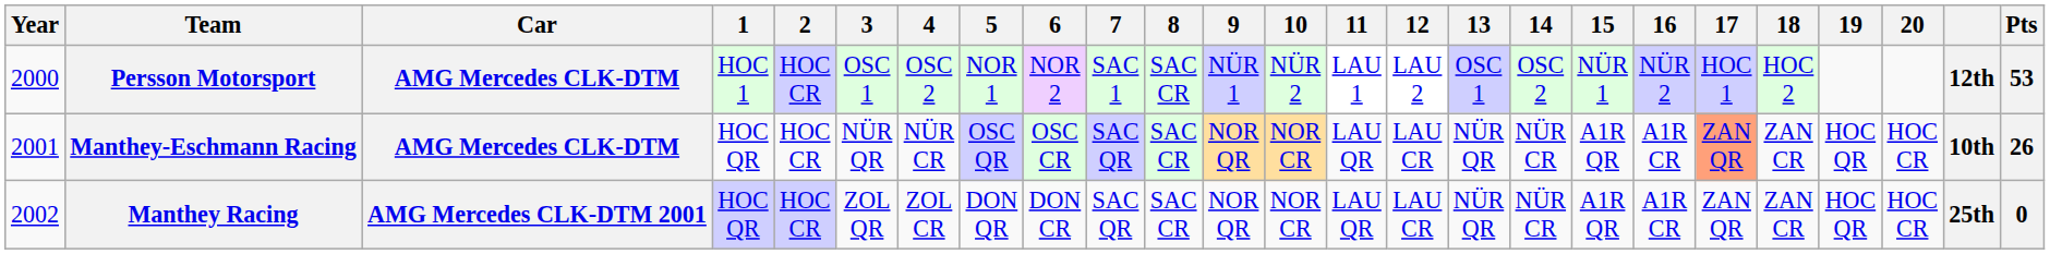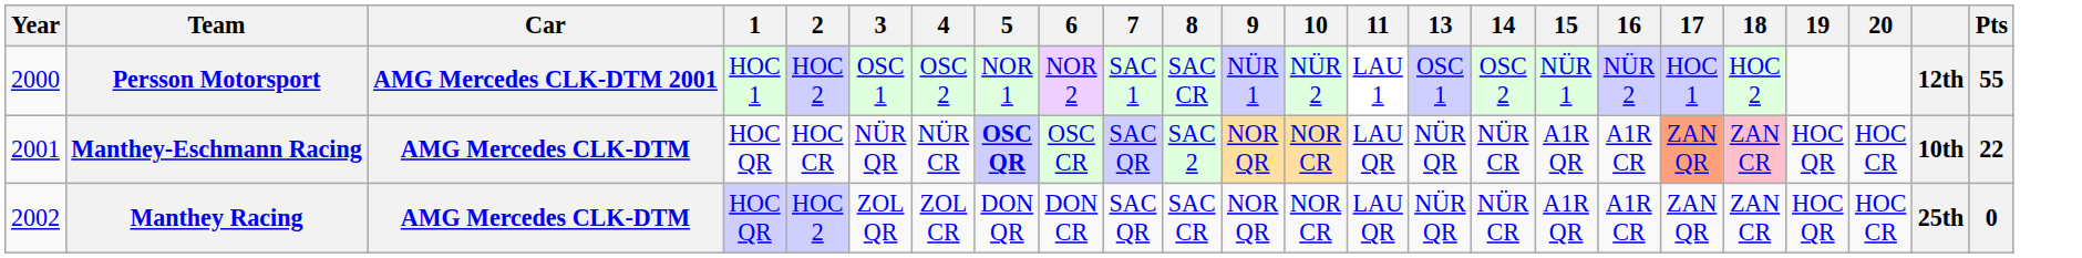 <table class="wikitable" border="1" style="text-align:center; font-size:90%;">
 <tr>
 <th>Year</th>
 <th>Team</th>
 <th>Car</th>
 <th>1</th>
 <th>2</th>
 <th>3</th>
 <th>4</th>
 <th>5</th>
 <th>6</th>
 <th>7</th>
 <th>8</th>
 <th>9</th>
 <th>10</th>
 <th>11</th>
-<th>12</th>
 <th>13</th>
 <th>14</th>
 <th>15</th>
 <th>16</th>
 <th>17</th>
 <th>18</th>
 <th>19</th>
 <th>20</th>
 <th></th>
 <th>Pts</th>
 </tr>
 <tr>
 <td><a href='#'>2000</a></td>
 <th><a href='#'>Persson Motorsport</a></th>
-<th><a href='#'>AMG Mercedes CLK-DTM</a></th>
+<th><a href='#'>AMG Mercedes CLK-DTM 2001</a></th>
 <td style="background:#DFFFDF;"><a href='#'>HOC<br>1</a><br></td>
-<td style="background:#CFCFFF;"><a href='#'>HOC<br>CR</a><br></td>
+<td style="background:#CFCFFF;"><a href='#'>HOC<br>2</a><br></td>
 <td style="background:#DFFFDF;"><a href='#'>OSC<br>1</a><br></td>
 <td style="background:#DFFFDF;"><a href='#'>OSC<br>2</a><br></td>
 <td style="background:#DFFFDF;"><a href='#'>NOR<br>1</a><br></td>
 <td style="background:#EFCFFF;"><a href='#'>NOR<br>2</a><br></td>
 <td style="background:#DFFFDF;"><a href='#'>SAC<br>1</a><br></td>
 <td style="background:#DFFFDF;"><a href='#'>SAC<br>CR</a><br></td>
 <td style="background:#CFCFFF;"><a href='#'>NÜR<br>1</a><br></td>
 <td style="background:#DFFFDF;"><a href='#'>NÜR<br>2</a><br></td>
 <td style="background:#FFFFFF;"><a href='#'>LAU<br>1</a><br></td>
-<td style="background:#FFFFFF;"><a href='#'>LAU<br>2</a><br></td>
 <td style="background:#CFCFFF;"><a href='#'>OSC<br>1</a><br></td>
 <td style="background:#DFFFDF;"><a href='#'>OSC<br>2</a><br></td>
 <td style="background:#DFFFDF;"><a href='#'>NÜR<br>1</a><br></td>
 <td style="background:#CFCFFF;"><a href='#'>NÜR<br>2</a><br></td>
 <td style="background:#CFCFFF;"><a href='#'>HOC<br>1</a><br></td>
 <td style="background:#DFFFDF;"><a href='#'>HOC<br>2</a><br></td>
 <td></td>
 <td></td>
 <th>12th</th>
-<th>53</th>
+<th>55</th>
 </tr>
 <tr>
 <td><a href='#'>2001</a></td>
 <th><a href='#'>Manthey-Eschmann Racing</a></th>
 <th><a href='#'>AMG Mercedes CLK-DTM</a></th>
 <td><a href='#'>HOC<br>QR</a></td>
 <td><a href='#'>HOC<br>CR</a></td>
 <td><a href='#'>NÜR<br>QR</a></td>
 <td><a href='#'>NÜR<br>CR</a></td>
-<td style="background:#CFCFFF;"><a href='#'>OSC<br>QR</a><br></td>
+<td style="background:#CFCFFF;"><strong><a href='#'>OSC<br>QR</a><br></strong></td>
 <td style="background:#DFFFDF;"><a href='#'>OSC<br>CR</a><br></td>
 <td style="background:#CFCFFF;"><a href='#'>SAC<br>QR</a><br></td>
-<td style="background:#DFFFDF;"><a href='#'>SAC<br>CR</a><br></td>
+<td style="background:#DFFFDF;"><a href='#'>SAC<br>2</a><br></td>
 <td style="background:#FFDF9F;"><a href='#'>NOR<br>QR</a><br></td>
 <td style="background:#FFDF9F;"><a href='#'>NOR<br>CR</a><br></td>
 <td><a href='#'>LAU<br>QR</a></td>
-<td><a href='#'>LAU<br>CR</a></td>
 <td><a href='#'>NÜR<br>QR</a></td>
 <td><a href='#'>NÜR<br>CR</a></td>
 <td><a href='#'>A1R<br>QR</a></td>
 <td><a href='#'>A1R<br>CR</a></td>
 <td style="background: lightsalmon;"><a href='#'>ZAN<br>QR</a></td>
-<td><a href='#'>ZAN<br>CR</a></td>
+<td style="background: pink;"><a href='#'>ZAN<br>CR</a></td>
 <td><a href='#'>HOC<br>QR</a></td>
 <td><a href='#'>HOC<br>CR</a></td>
 <th>10th</th>
-<th>26</th>
+<th>22</th>
 </tr>
 <tr>
 <td><a href='#'>2002</a></td>
 <th><a href='#'>Manthey Racing</a></th>
-<th><a href='#'>AMG Mercedes CLK-DTM 2001</a></th>
+<th><a href='#'>AMG Mercedes CLK-DTM</a></th>
 <td style="background:#CFCFFF;"><a href='#'>HOC<br>QR</a><br></td>
-<td style="background:#CFCFFF;"><a href='#'>HOC<br>CR</a><br></td>
+<td style="background:#CFCFFF;"><a href='#'>HOC<br>2</a><br></td>
 <td><a href='#'>ZOL<br>QR</a></td>
 <td><a href='#'>ZOL<br>CR</a></td>
 <td><a href='#'>DON<br>QR</a></td>
 <td><a href='#'>DON<br>CR</a></td>
 <td><a href='#'>SAC<br>QR</a></td>
 <td><a href='#'>SAC<br>CR</a></td>
 <td><a href='#'>NOR<br>QR</a></td>
 <td><a href='#'>NOR<br>CR</a></td>
 <td><a href='#'>LAU<br>QR</a></td>
-<td><a href='#'>LAU<br>CR</a></td>
 <td><a href='#'>NÜR<br>QR</a></td>
 <td><a href='#'>NÜR<br>CR</a></td>
 <td><a href='#'>A1R<br>QR</a></td>
 <td><a href='#'>A1R<br>CR</a></td>
 <td><a href='#'>ZAN<br>QR</a></td>
 <td><a href='#'>ZAN<br>CR</a></td>
 <td><a href='#'>HOC<br>QR</a></td>
 <td><a href='#'>HOC<br>CR</a></td>
 <th>25th</th>
 <th>0</th>
 </tr>
 </table>
